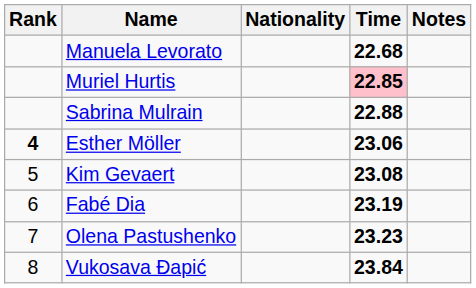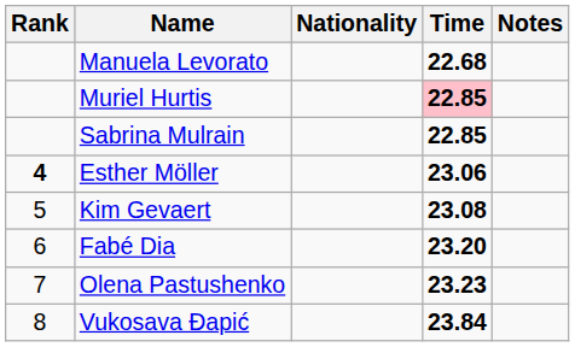 <table class="wikitable sortable" style="text-align:center">
 <tr>
 <th>Rank</th>
 <th>Name</th>
 <th>Nationality</th>
 <th>Time</th>
 <th>Notes</th>
 </tr>
 <tr>
 <td></td>
 <td align=left><a href='#'>Manuela Levorato</a></td>
 <td align=left></td>
 <td><strong>22.68</strong></td>
 <td></td>
 </tr>
 <tr>
 <td></td>
 <td align=left><a href='#'>Muriel Hurtis</a></td>
 <td align=left></td>
 <td style="background: pink;"><strong>22.85</strong></td>
 <td></td>
 </tr>
 <tr>
 <td></td>
 <td align=left><a href='#'>Sabrina Mulrain</a></td>
 <td align=left></td>
-<td><strong>22.88</strong></td>
+<td><strong>22.85</strong></td>
 <td></td>
 </tr>
 <tr>
 <td><strong>4</strong></td>
 <td align=left><a href='#'>Esther Möller</a></td>
 <td align=left></td>
 <td><strong>23.06</strong></td>
 <td></td>
 </tr>
 <tr>
 <td>5</td>
 <td align=left><a href='#'>Kim Gevaert</a></td>
 <td align=left></td>
 <td><strong>23.08</strong></td>
 <td></td>
 </tr>
 <tr>
 <td>6</td>
 <td align=left><a href='#'>Fabé Dia</a></td>
 <td align=left></td>
-<td><strong>23.19</strong></td>
+<td><strong>23.20</strong></td>
 <td></td>
 </tr>
 <tr>
 <td>7</td>
 <td align=left><a href='#'>Olena Pastushenko</a></td>
 <td align=left></td>
 <td><strong>23.23</strong></td>
 <td></td>
 </tr>
 <tr>
 <td>8</td>
 <td align=left><a href='#'>Vukosava Đapić</a></td>
 <td align=left></td>
 <td><strong>23.84</strong></td>
 <td></td>
 </tr>
 </table>
